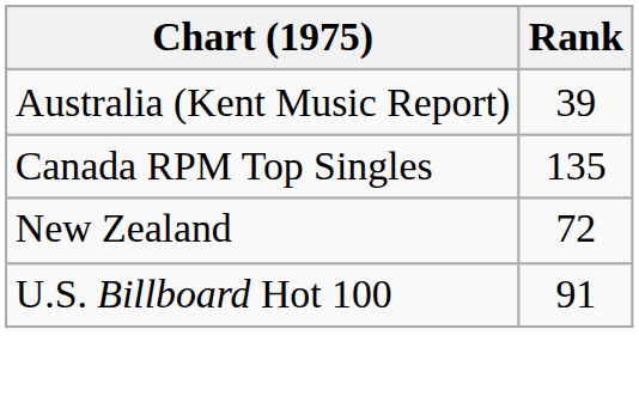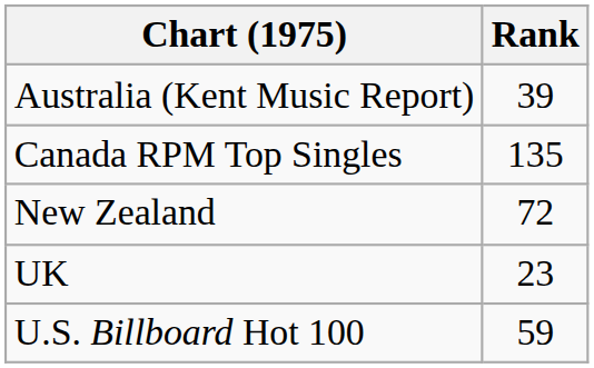 <table class="wikitable sortable">
 <tr>
 <th align="left">Chart (1975)</th>
 <th style="text-align:center;">Rank</th>
 </tr>
 <tr>
 <td>Australia (Kent Music Report)</td>
 <td style="text-align:center;">39</td>
 </tr>
 <tr>
 <td>Canada RPM Top Singles </td>
 <td style="text-align:center;">135</td>
 </tr>
 <tr>
 <td>New Zealand </td>
 <td style="text-align:center;">72</td>
 </tr>
 <tr>
+<td>UK </td>
+<td style="text-align:center;">23</td>
+</tr>
+<tr>
 <td>U.S. <em>Billboard</em> Hot 100 </td>
-<td style="text-align:center;">91</td>
+<td style="text-align:center;">59</td>
 </tr>
 </table>
